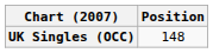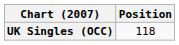 <table class="wikitable sortable plainrowheaders" style="text-align:center">
 <tr>
 <th>Chart (2007)</th>
 <th>Position</th>
 </tr>
 <tr>
 <th scope="row">UK Singles (OCC)</th>
-<td>148</td>
+<td>118</td>
 </tr>
 </table>
